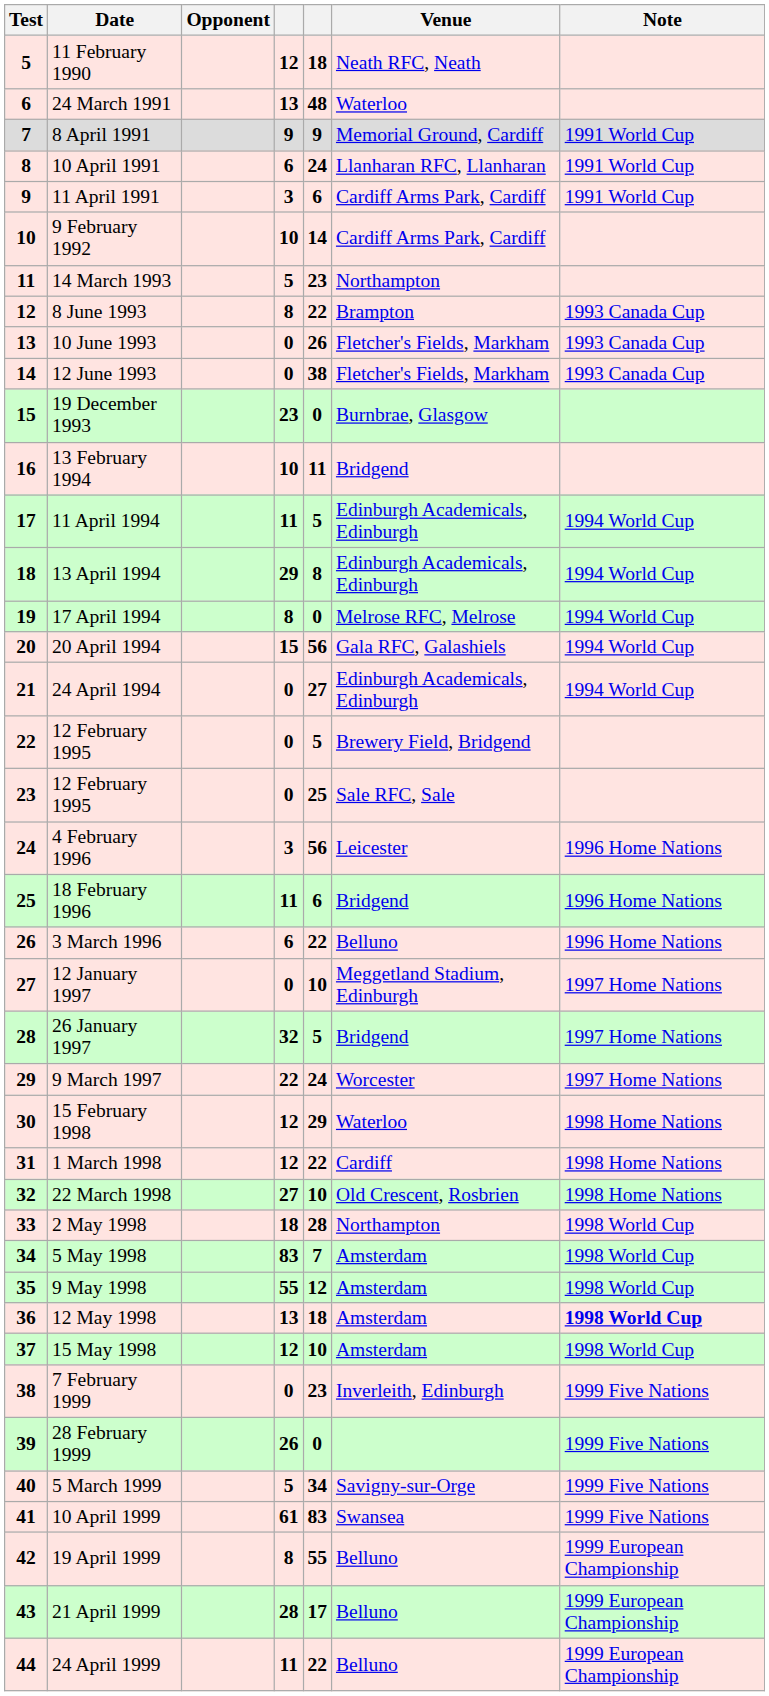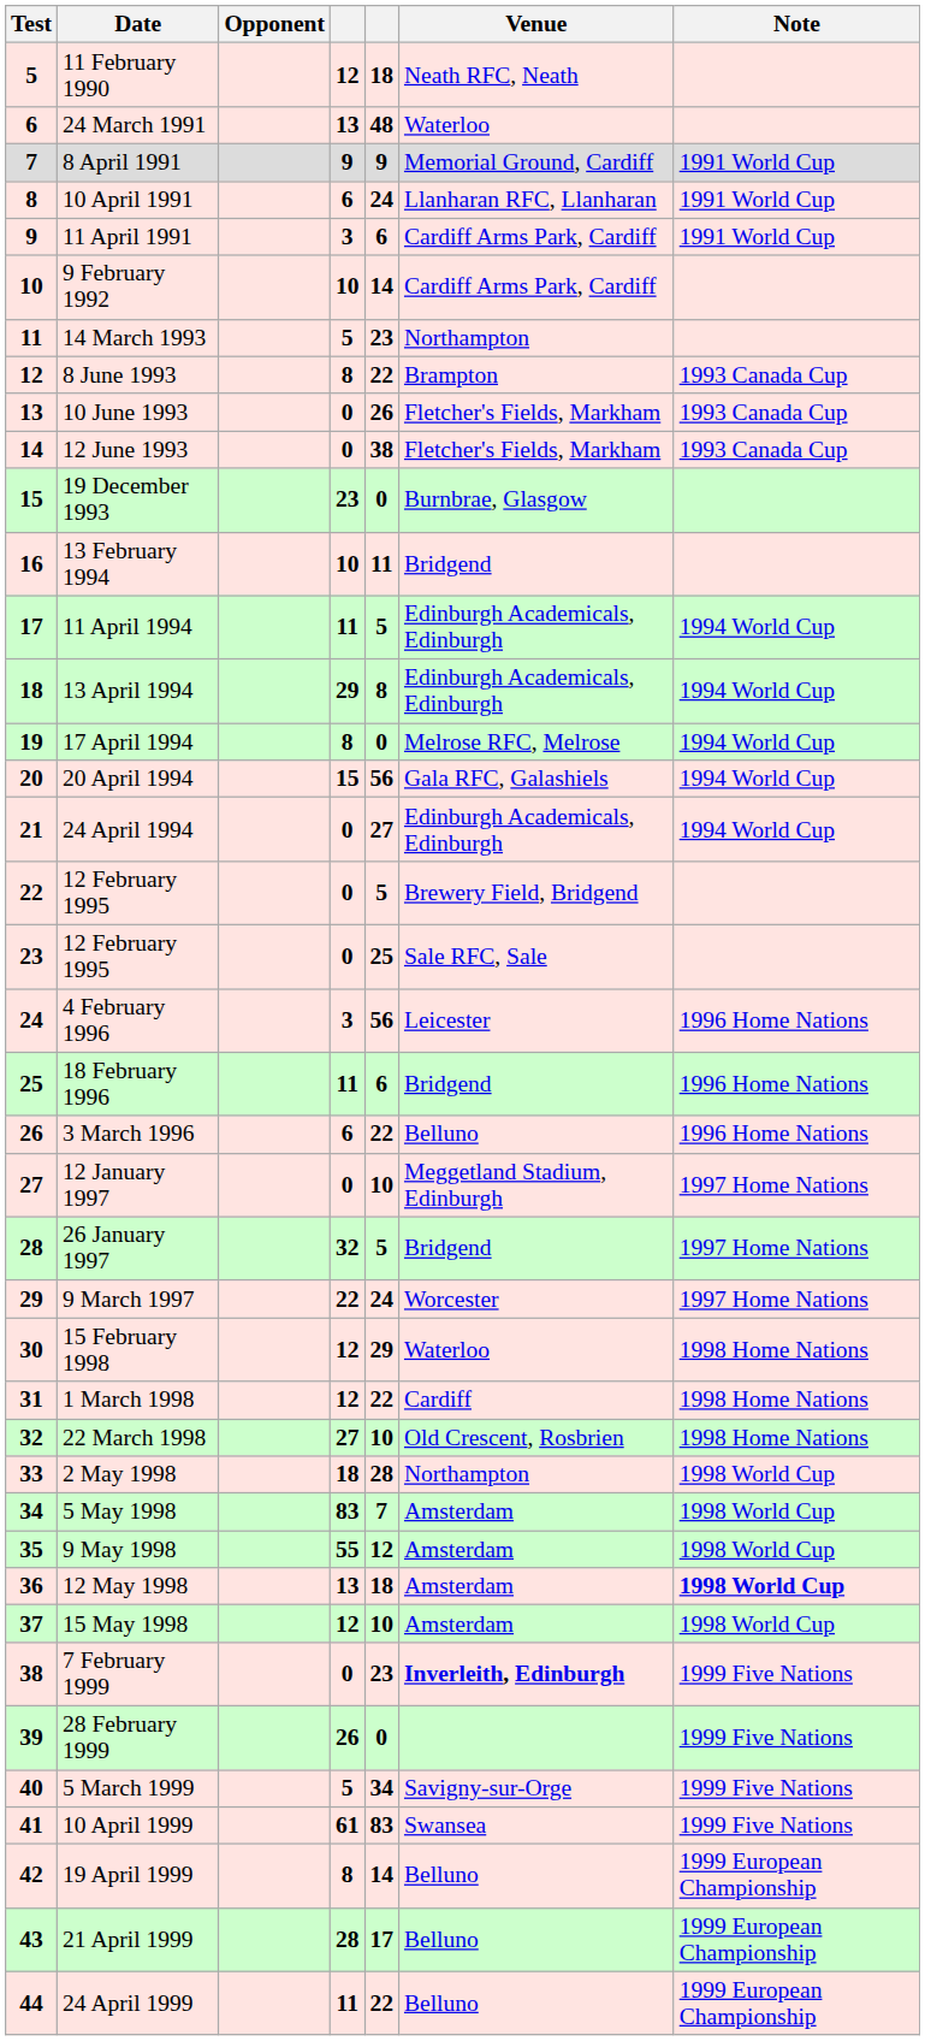 <table class="wikitable sortable" style="width:100%">
 <tr>
 <th>Test</th>
 <th>Date</th>
 <th>Opponent</th>
 <th></th>
 <th></th>
 <th>Venue</th>
 <th>Note</th>
 </tr>
 <tr bgcolor="FFE4E1">
 <td align="center"><strong>5</strong></td>
 <td>11 February 1990</td>
 <td></td>
 <td align="center"><strong>12</strong></td>
 <td align="center"><strong>18</strong></td>
 <td><a href='#'>Neath RFC</a>, <a href='#'>Neath</a></td>
 <td></td>
 </tr>
 <tr bgcolor="FFE4E1">
 <td align="center"><strong>6</strong></td>
 <td>24 March 1991</td>
 <td></td>
 <td align="center"><strong>13</strong></td>
 <td align="center"><strong>48</strong></td>
 <td><a href='#'>Waterloo</a></td>
 <td></td>
 </tr>
 <tr bgcolor="DCDCDC">
 <td align="center"><strong>7</strong></td>
 <td>8 April 1991</td>
 <td></td>
 <td align="center"><strong>9</strong></td>
 <td align="center"><strong>9</strong></td>
 <td><a href='#'>Memorial Ground</a>, <a href='#'>Cardiff</a></td>
 <td><a href='#'>1991 World Cup</a></td>
 </tr>
 <tr bgcolor="FFE4E1">
 <td align="center"><strong>8</strong></td>
 <td>10 April 1991</td>
 <td></td>
 <td align="center"><strong>6</strong></td>
 <td align="center"><strong>24</strong></td>
 <td><a href='#'>Llanharan RFC</a>, <a href='#'>Llanharan</a></td>
 <td><a href='#'>1991 World Cup</a></td>
 </tr>
 <tr bgcolor="FFE4E1">
 <td align="center"><strong>9</strong></td>
 <td>11 April 1991</td>
 <td></td>
 <td align="center"><strong>3</strong></td>
 <td align="center"><strong>6</strong></td>
 <td><a href='#'>Cardiff Arms Park</a>, <a href='#'>Cardiff</a></td>
 <td><a href='#'>1991 World Cup</a></td>
 </tr>
 <tr bgcolor="FFE4E1">
 <td align="center"><strong>10</strong></td>
 <td>9 February 1992</td>
 <td></td>
 <td align="center"><strong>10</strong></td>
 <td align="center"><strong>14</strong></td>
 <td><a href='#'>Cardiff Arms Park</a>, <a href='#'>Cardiff</a></td>
 <td></td>
 </tr>
 <tr bgcolor="FFE4E1">
 <td align="center"><strong>11</strong></td>
 <td>14 March 1993</td>
 <td></td>
 <td align="center"><strong>5</strong></td>
 <td align="center"><strong>23</strong></td>
 <td><a href='#'>Northampton</a></td>
 <td></td>
 </tr>
 <tr bgcolor="FFE4E1">
 <td align="center"><strong>12</strong></td>
 <td>8 June 1993</td>
 <td></td>
 <td align="center"><strong>8</strong></td>
 <td align="center"><strong>22</strong></td>
 <td><a href='#'>Brampton</a></td>
 <td><a href='#'>1993 Canada Cup</a></td>
 </tr>
 <tr bgcolor="FFE4E1">
 <td align="center"><strong>13</strong></td>
 <td>10 June 1993</td>
 <td></td>
 <td align="center"><strong>0</strong></td>
 <td align="center"><strong>26</strong></td>
 <td><a href='#'>Fletcher's Fields</a>, <a href='#'>Markham</a></td>
 <td><a href='#'>1993 Canada Cup</a></td>
 </tr>
 <tr bgcolor="FFE4E1">
 <td align="center"><strong>14</strong></td>
 <td>12 June 1993</td>
 <td></td>
 <td align="center"><strong>0</strong></td>
 <td align="center"><strong>38</strong></td>
 <td><a href='#'>Fletcher's Fields</a>, <a href='#'>Markham</a></td>
 <td><a href='#'>1993 Canada Cup</a></td>
 </tr>
 <tr bgcolor="CCFFCC">
 <td align="center"><strong>15</strong></td>
 <td>19 December 1993</td>
 <td></td>
 <td align="center"><strong>23</strong></td>
 <td align="center"><strong>0</strong></td>
 <td><a href='#'>Burnbrae</a>, <a href='#'>Glasgow</a></td>
 <td></td>
 </tr>
 <tr bgcolor="FFE4E1">
 <td align="center"><strong>16</strong></td>
 <td>13 February 1994</td>
 <td></td>
 <td align="center"><strong>10</strong></td>
 <td align="center"><strong>11</strong></td>
 <td><a href='#'>Bridgend</a></td>
 <td></td>
 </tr>
 <tr bgcolor="CCFFCC">
 <td align="center"><strong>17</strong></td>
 <td>11 April 1994</td>
 <td></td>
 <td align="center"><strong>11</strong></td>
 <td align="center"><strong>5</strong></td>
 <td><a href='#'>Edinburgh Academicals</a>, <a href='#'>Edinburgh</a></td>
 <td><a href='#'>1994 World Cup</a></td>
 </tr>
 <tr bgcolor="CCFFCC">
 <td align="center"><strong>18</strong></td>
 <td>13 April 1994</td>
 <td></td>
 <td align="center"><strong>29</strong></td>
 <td align="center"><strong>8</strong></td>
 <td><a href='#'>Edinburgh Academicals</a>, <a href='#'>Edinburgh</a></td>
 <td><a href='#'>1994 World Cup</a></td>
 </tr>
 <tr bgcolor="CCFFCC">
 <td align="center"><strong>19</strong></td>
 <td>17 April 1994</td>
 <td></td>
 <td align="center"><strong>8</strong></td>
 <td align="center"><strong>0</strong></td>
 <td><a href='#'>Melrose RFC</a>, <a href='#'>Melrose</a></td>
 <td><a href='#'>1994 World Cup</a></td>
 </tr>
 <tr bgcolor="FFE4E1">
 <td align="center"><strong>20</strong></td>
 <td>20 April 1994</td>
 <td></td>
 <td align="center"><strong>15</strong></td>
 <td align="center"><strong>56</strong></td>
 <td><a href='#'>Gala RFC</a>, <a href='#'>Galashiels</a></td>
 <td><a href='#'>1994 World Cup</a></td>
 </tr>
 <tr bgcolor="FFE4E1">
 <td align="center"><strong>21</strong></td>
 <td>24 April 1994</td>
 <td></td>
 <td align="center"><strong>0</strong></td>
 <td align="center"><strong>27</strong></td>
 <td><a href='#'>Edinburgh Academicals</a>, <a href='#'>Edinburgh</a></td>
 <td><a href='#'>1994 World Cup</a></td>
 </tr>
 <tr bgcolor="FFE4E1">
 <td align="center"><strong>22</strong></td>
 <td>12 February 1995</td>
 <td></td>
 <td align="center"><strong>0</strong></td>
 <td align="center"><strong>5</strong></td>
 <td><a href='#'>Brewery Field</a>, <a href='#'>Bridgend</a></td>
 <td></td>
 </tr>
 <tr bgcolor="FFE4E1">
 <td align="center"><strong>23</strong></td>
 <td>12 February 1995</td>
 <td></td>
 <td align="center"><strong>0</strong></td>
 <td align="center"><strong>25</strong></td>
 <td><a href='#'>Sale RFC</a>, <a href='#'>Sale</a></td>
 <td></td>
 </tr>
 <tr bgcolor="FFE4E1">
 <td align="center"><strong>24</strong></td>
 <td>4 February 1996</td>
 <td></td>
 <td align="center"><strong>3</strong></td>
 <td align="center"><strong>56</strong></td>
 <td><a href='#'>Leicester</a></td>
 <td><a href='#'>1996 Home Nations</a></td>
 </tr>
 <tr bgcolor="CCFFCC">
 <td align="center"><strong>25</strong></td>
 <td>18 February 1996</td>
 <td></td>
 <td align="center"><strong>11</strong></td>
 <td align="center"><strong>6</strong></td>
 <td><a href='#'>Bridgend</a></td>
 <td><a href='#'>1996 Home Nations</a></td>
 </tr>
 <tr bgcolor="FFE4E1">
 <td align="center"><strong>26</strong></td>
 <td>3 March 1996</td>
 <td></td>
 <td align="center"><strong>6</strong></td>
 <td align="center"><strong>22</strong></td>
 <td><a href='#'>Belluno</a></td>
 <td><a href='#'>1996 Home Nations</a></td>
 </tr>
 <tr bgcolor="FFE4E1">
 <td align="center"><strong>27</strong></td>
 <td>12 January 1997</td>
 <td></td>
 <td align="center"><strong>0</strong></td>
 <td align="center"><strong>10</strong></td>
 <td><a href='#'>Meggetland Stadium</a>, <a href='#'>Edinburgh</a></td>
 <td><a href='#'>1997 Home Nations</a></td>
 </tr>
 <tr bgcolor="CCFFCC">
 <td align="center"><strong>28</strong></td>
 <td>26 January 1997</td>
 <td></td>
 <td align="center"><strong>32</strong></td>
 <td align="center"><strong>5</strong></td>
 <td><a href='#'>Bridgend</a></td>
 <td><a href='#'>1997 Home Nations</a></td>
 </tr>
 <tr bgcolor="FFE4E1">
 <td align="center"><strong>29</strong></td>
 <td>9 March 1997</td>
 <td></td>
 <td align="center"><strong>22</strong></td>
 <td align="center"><strong>24</strong></td>
 <td><a href='#'>Worcester</a></td>
 <td><a href='#'>1997 Home Nations</a></td>
 </tr>
 <tr bgcolor="FFE4E1">
 <td align="center"><strong>30</strong></td>
 <td>15 February 1998</td>
 <td></td>
 <td align="center"><strong>12</strong></td>
 <td align="center"><strong>29</strong></td>
 <td><a href='#'>Waterloo</a></td>
 <td><a href='#'>1998 Home Nations</a></td>
 </tr>
 <tr bgcolor="FFE4E1">
 <td align="center"><strong>31</strong></td>
 <td>1 March 1998</td>
 <td></td>
 <td align="center"><strong>12</strong></td>
 <td align="center"><strong>22</strong></td>
 <td><a href='#'>Cardiff</a></td>
 <td><a href='#'>1998 Home Nations</a></td>
 </tr>
 <tr bgcolor="CCFFCC">
 <td align="center"><strong>32</strong></td>
 <td>22 March 1998</td>
 <td></td>
 <td align="center"><strong>27</strong></td>
 <td align="center"><strong>10</strong></td>
 <td><a href='#'>Old Crescent</a>, <a href='#'>Rosbrien</a></td>
 <td><a href='#'>1998 Home Nations</a></td>
 </tr>
 <tr bgcolor="FFE4E1">
 <td align="center"><strong>33</strong></td>
 <td>2 May 1998</td>
 <td></td>
 <td align="center"><strong>18</strong></td>
 <td align="center"><strong>28</strong></td>
 <td><a href='#'>Northampton</a></td>
 <td><a href='#'>1998 World Cup</a></td>
 </tr>
 <tr bgcolor="CCFFCC">
 <td align="center"><strong>34</strong></td>
 <td>5 May 1998</td>
 <td></td>
 <td align="center"><strong>83</strong></td>
 <td align="center"><strong>7</strong></td>
 <td><a href='#'>Amsterdam</a></td>
 <td><a href='#'>1998 World Cup</a></td>
 </tr>
 <tr bgcolor="CCFFCC">
 <td align="center"><strong>35</strong></td>
 <td>9 May 1998</td>
 <td></td>
 <td align="center"><strong>55</strong></td>
 <td align="center"><strong>12</strong></td>
 <td><a href='#'>Amsterdam</a></td>
 <td><a href='#'>1998 World Cup</a></td>
 </tr>
 <tr bgcolor="FFE4E1">
 <td align="center"><strong>36</strong></td>
 <td>12 May 1998</td>
 <td></td>
 <td align="center"><strong>13</strong></td>
 <td align="center"><strong>18</strong></td>
 <td><a href='#'>Amsterdam</a></td>
 <td><strong><a href='#'>1998 World Cup</a></strong></td>
 </tr>
 <tr bgcolor="CCFFCC">
 <td align="center"><strong>37</strong></td>
 <td>15 May 1998</td>
 <td></td>
 <td align="center"><strong>12</strong></td>
 <td align="center"><strong>10</strong></td>
 <td><a href='#'>Amsterdam</a></td>
 <td><a href='#'>1998 World Cup</a></td>
 </tr>
 <tr bgcolor="FFE4E1">
 <td align="center"><strong>38</strong></td>
 <td>7 February 1999</td>
 <td></td>
 <td align="center"><strong>0</strong></td>
 <td align="center"><strong>23</strong></td>
-<td><a href='#'>Inverleith</a>, <a href='#'>Edinburgh</a></td>
+<td><strong><a href='#'>Inverleith</a>, <a href='#'>Edinburgh</a></strong></td>
 <td><a href='#'>1999 Five Nations</a></td>
 </tr>
 <tr bgcolor="CCFFCC">
 <td align="center"><strong>39</strong></td>
 <td>28 February 1999</td>
 <td></td>
 <td align="center"><strong>26</strong></td>
 <td align="center"><strong>0</strong></td>
 <td></td>
 <td><a href='#'>1999 Five Nations</a></td>
 </tr>
 <tr bgcolor="FFE4E1">
 <td align="center"><strong>40</strong></td>
 <td>5 March 1999</td>
 <td></td>
 <td align="center"><strong>5</strong></td>
 <td align="center"><strong>34</strong></td>
 <td><a href='#'>Savigny-sur-Orge</a></td>
 <td><a href='#'>1999 Five Nations</a></td>
 </tr>
 <tr bgcolor="FFE4E1">
 <td align="center"><strong>41</strong></td>
 <td>10 April 1999</td>
 <td></td>
 <td align="center"><strong>61</strong></td>
 <td align="center"><strong>83</strong></td>
 <td><a href='#'>Swansea</a></td>
 <td><a href='#'>1999 Five Nations</a></td>
 </tr>
 <tr bgcolor="FFE4E1">
 <td align="center"><strong>42</strong></td>
 <td>19 April 1999</td>
 <td></td>
 <td align="center"><strong>8</strong></td>
-<td align="center"><strong>55</strong></td>
+<td align="center"><strong>14</strong></td>
 <td><a href='#'>Belluno</a></td>
 <td><a href='#'>1999 European Championship</a></td>
 </tr>
 <tr bgcolor="CCFFCC">
 <td align="center"><strong>43</strong></td>
 <td>21 April 1999</td>
 <td></td>
 <td align="center"><strong>28</strong></td>
 <td align="center"><strong>17</strong></td>
 <td><a href='#'>Belluno</a></td>
 <td><a href='#'>1999 European Championship</a></td>
 </tr>
 <tr bgcolor="FFE4E1">
 <td align="center"><strong>44</strong></td>
 <td>24 April 1999</td>
 <td></td>
 <td align="center"><strong>11</strong></td>
 <td align="center"><strong>22</strong></td>
 <td><a href='#'>Belluno</a></td>
 <td><a href='#'>1999 European Championship</a></td>
 </tr>
 </table>
